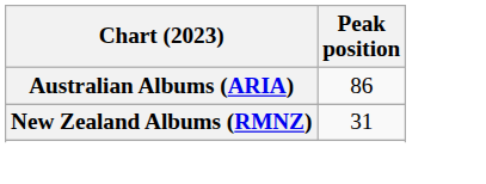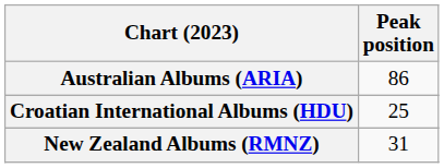 <table class="wikitable sortable plainrowheaders" style="text-align:center">
 <tr>
 <th scope="col">Chart (2023)</th>
 <th scope="col">Peak<br>position</th>
 </tr>
 <tr>
 <th scope="row">Australian Albums (<a href='#'>ARIA</a>)</th>
 <td>86</td>
 </tr>
 <tr>
 </tr>
 <tr>
 </tr>
 <tr>
 </tr>
 <tr>
+</tr>
+<tr>
+<th scope="row">Croatian International Albums (<a href='#'>HDU</a>)</th>
+<td>25</td>
 </tr>
 <tr>
 </tr>
 <tr>
 </tr>
 <tr>
 </tr>
 <tr>
 <th scope="row">New Zealand Albums (<a href='#'>RMNZ</a>)</th>
 <td>31</td>
 </tr>
 <tr>
 </tr>
 <tr>
 </tr>
 <tr>
 </tr>
 <tr>
 </tr>
 <tr>
 </tr>
 <tr>
 </tr>
 </table>
